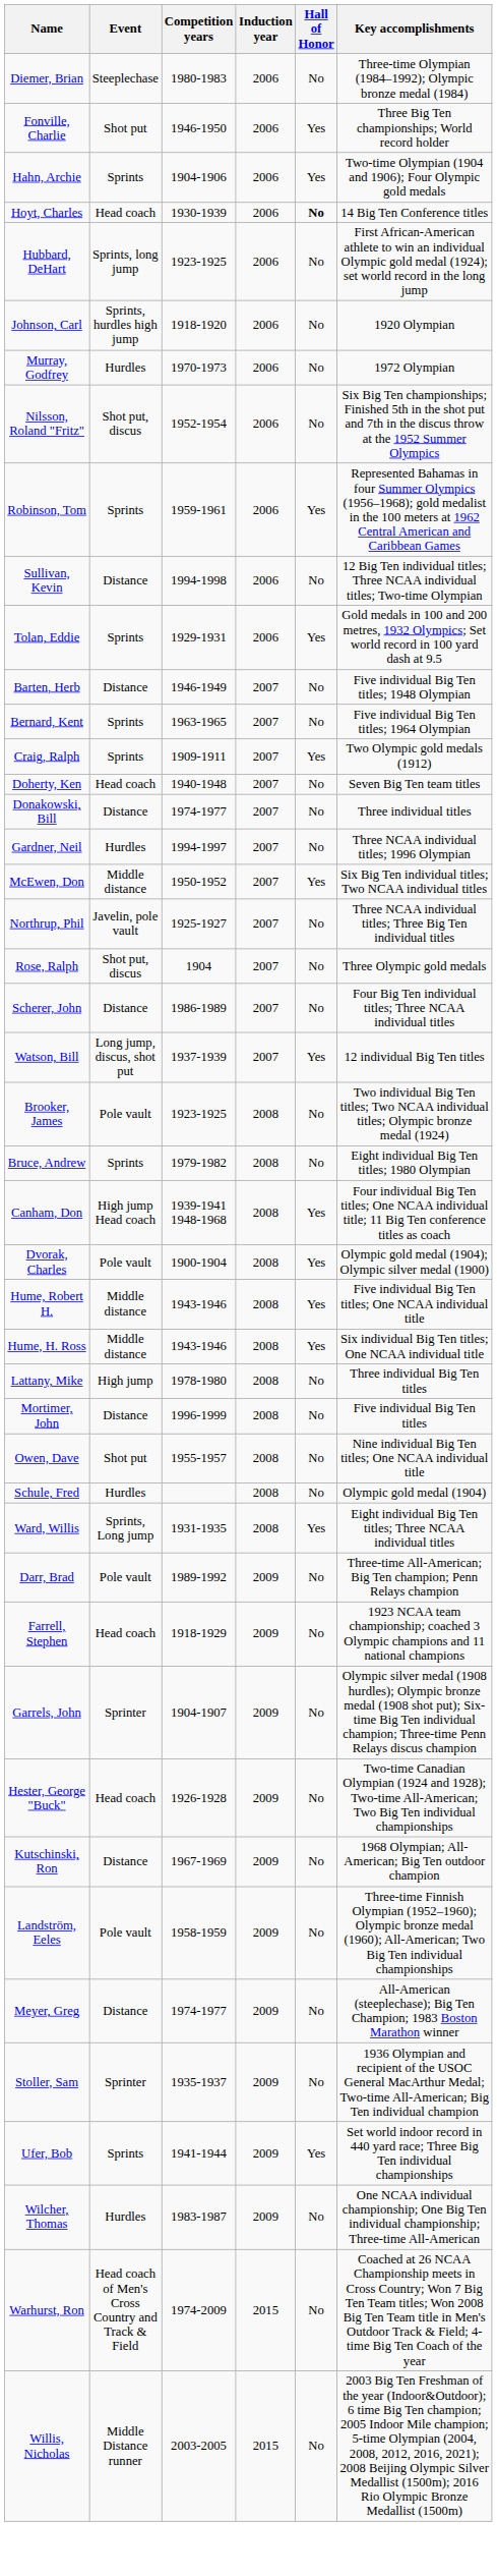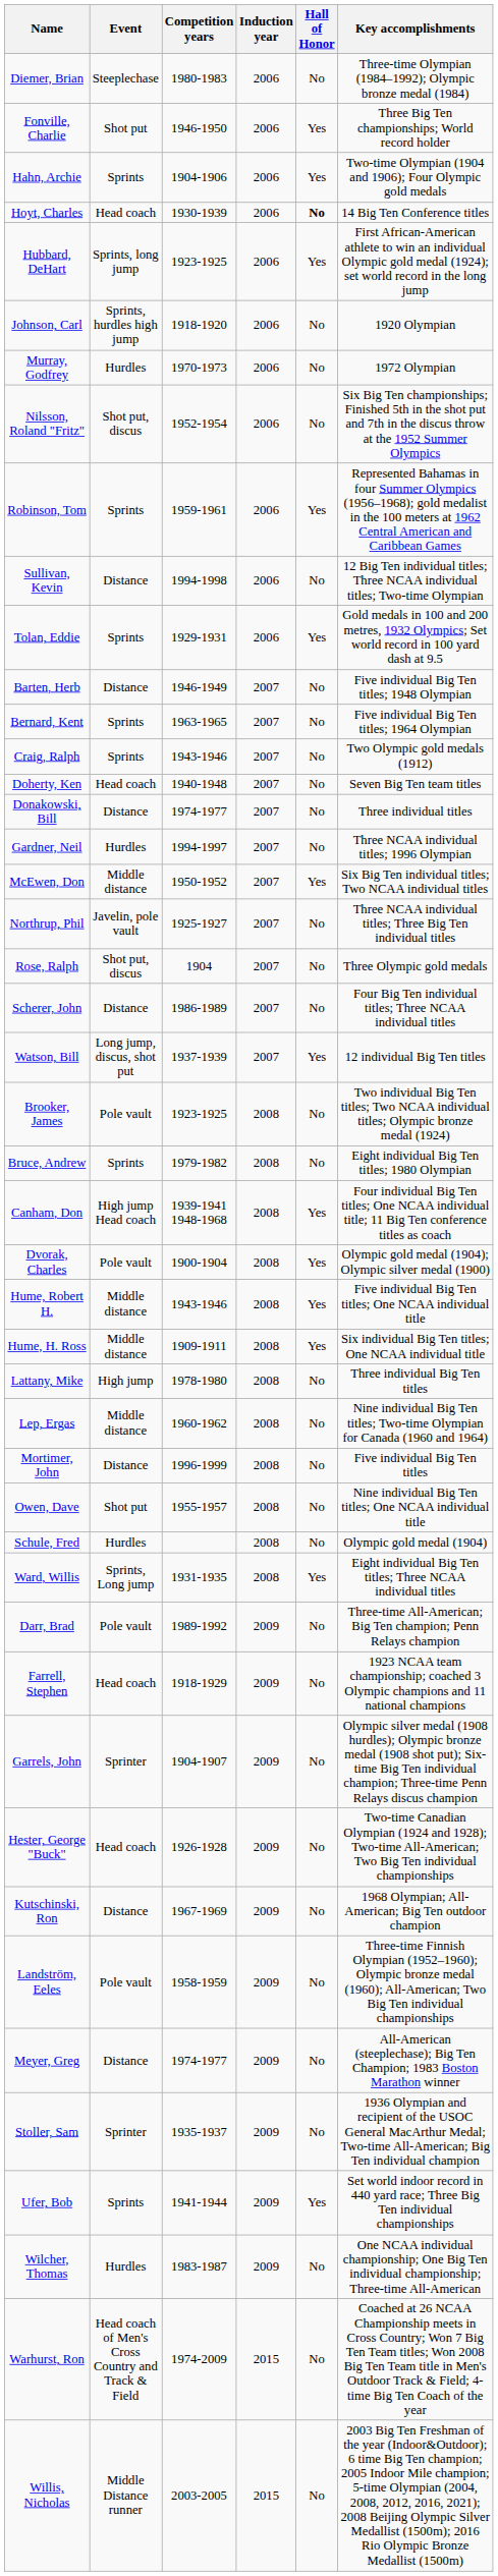 <table class="wikitable sortable">
 <tr>
 <th bgcolor="#F8E616" width="20%">Name</th>
 <th bgcolor="#F8E616" width="10%">Event</th>
 <th bgcolor="#F8E616" width="7%">Competition years</th>
 <th bgcolor="#F8E616" width="7%">Induction year</th>
 <th bgcolor="#F8E616" width="7%"><a href='#'>Hall of Honor</a></th>
 <th bgcolor="#F8E616" width="44%">Key accomplishments</th>
 </tr>
 <tr align="center">
 <td><a href='#'>Diemer, Brian</a></td>
 <td>Steeplechase</td>
 <td>1980-1983</td>
 <td>2006</td>
 <td>No</td>
 <td>Three-time Olympian (1984–1992); Olympic bronze medal (1984)</td>
 </tr>
 <tr align="center">
 <td><a href='#'>Fonville, Charlie</a></td>
 <td>Shot put</td>
 <td>1946-1950</td>
 <td>2006</td>
 <td>Yes</td>
 <td>Three Big Ten championships; World record holder</td>
 </tr>
 <tr align="center">
 <td><a href='#'>Hahn, Archie</a></td>
 <td>Sprints</td>
 <td>1904-1906</td>
 <td>2006</td>
 <td>Yes</td>
 <td>Two-time Olympian (1904 and 1906); Four Olympic gold medals</td>
 </tr>
 <tr align="center">
 <td><a href='#'>Hoyt, Charles</a></td>
 <td>Head coach</td>
 <td>1930-1939</td>
 <td>2006</td>
 <td><strong>No</strong></td>
 <td>14 Big Ten Conference titles</td>
 </tr>
 <tr align="center">
 <td><a href='#'>Hubbard, DeHart</a></td>
 <td>Sprints, long jump</td>
 <td>1923-1925</td>
 <td>2006</td>
-<td>No</td>
+<td>Yes</td>
 <td>First African-American athlete to win an individual Olympic gold medal (1924); set world record in the long jump</td>
 </tr>
 <tr align="center">
 <td><a href='#'>Johnson, Carl</a></td>
 <td>Sprints, hurdles high jump</td>
 <td>1918-1920</td>
 <td>2006</td>
 <td>No</td>
 <td>1920 Olympian</td>
 </tr>
 <tr align="center">
 <td><a href='#'>Murray, Godfrey</a></td>
 <td>Hurdles</td>
 <td>1970-1973</td>
 <td>2006</td>
 <td>No</td>
 <td>1972 Olympian</td>
 </tr>
 <tr align="center">
 <td><a href='#'>Nilsson, Roland "Fritz"</a></td>
 <td>Shot put, discus</td>
 <td>1952-1954</td>
 <td>2006</td>
 <td>No</td>
 <td>Six Big Ten championships; Finished 5th in the shot put and 7th in the discus throw at the <a href='#'>1952 Summer Olympics</a></td>
 </tr>
 <tr align="center">
 <td><a href='#'>Robinson, Tom</a></td>
 <td>Sprints</td>
 <td>1959-1961</td>
 <td>2006</td>
 <td>Yes</td>
 <td>Represented Bahamas in four <a href='#'>Summer Olympics</a> (1956–1968); gold medalist in the 100 meters at <a href='#'>1962 Central American and Caribbean Games</a></td>
 </tr>
 <tr align="center">
 <td><a href='#'>Sullivan, Kevin</a></td>
 <td>Distance</td>
 <td>1994-1998</td>
 <td>2006</td>
 <td>No</td>
 <td>12 Big Ten individual titles; Three NCAA individual titles; Two-time Olympian</td>
 </tr>
 <tr align="center">
 <td><a href='#'>Tolan, Eddie</a></td>
 <td>Sprints</td>
 <td>1929-1931</td>
 <td>2006</td>
 <td>Yes</td>
 <td>Gold medals in 100 and 200 metres, <a href='#'>1932 Olympics</a>; Set world record in 100 yard dash at 9.5</td>
 </tr>
 <tr align="center">
 <td><a href='#'>Barten, Herb</a></td>
 <td>Distance</td>
 <td>1946-1949</td>
 <td>2007</td>
 <td>No</td>
 <td>Five individual Big Ten titles; 1948 Olympian</td>
 </tr>
 <tr align="center">
 <td><a href='#'>Bernard, Kent</a></td>
 <td>Sprints</td>
 <td>1963-1965</td>
 <td>2007</td>
 <td>No</td>
 <td>Five individual Big Ten titles; 1964 Olympian</td>
 </tr>
 <tr align="center">
 <td><a href='#'>Craig, Ralph</a></td>
 <td>Sprints</td>
-<td>1909-1911</td>
+<td>1943-1946</td>
 <td>2007</td>
-<td>Yes</td>
+<td>No</td>
 <td>Two Olympic gold medals (1912)</td>
 </tr>
 <tr align="center">
 <td><a href='#'>Doherty, Ken</a></td>
 <td>Head coach</td>
 <td>1940-1948</td>
 <td>2007</td>
 <td>No</td>
 <td>Seven Big Ten team titles</td>
 </tr>
 <tr align="center">
 <td><a href='#'>Donakowski, Bill</a></td>
 <td>Distance</td>
 <td>1974-1977</td>
 <td>2007</td>
 <td>No</td>
 <td>Three individual titles</td>
 </tr>
 <tr align="center">
 <td><a href='#'>Gardner, Neil</a></td>
 <td>Hurdles</td>
 <td>1994-1997</td>
 <td>2007</td>
 <td>No</td>
 <td>Three NCAA individual titles; 1996 Olympian</td>
 </tr>
 <tr align="center">
 <td><a href='#'>McEwen, Don</a></td>
 <td>Middle distance</td>
 <td>1950-1952</td>
 <td>2007</td>
 <td>Yes</td>
 <td>Six Big Ten individual titles; Two NCAA individual titles</td>
 </tr>
 <tr align="center">
 <td><a href='#'>Northrup, Phil</a></td>
 <td>Javelin, pole vault</td>
 <td>1925-1927</td>
 <td>2007</td>
 <td>No</td>
 <td>Three NCAA individual titles; Three Big Ten individual titles</td>
 </tr>
 <tr align="center">
 <td><a href='#'>Rose, Ralph</a></td>
 <td>Shot put, discus</td>
 <td>1904</td>
 <td>2007</td>
 <td>No</td>
 <td>Three Olympic gold medals</td>
 </tr>
 <tr align="center">
 <td><a href='#'>Scherer, John</a></td>
 <td>Distance</td>
 <td>1986-1989</td>
 <td>2007</td>
 <td>No</td>
 <td>Four Big Ten individual titles; Three NCAA individual titles</td>
 </tr>
 <tr align="center">
 <td><a href='#'>Watson, Bill</a></td>
 <td>Long jump, discus, shot put</td>
 <td>1937-1939</td>
 <td>2007</td>
 <td>Yes</td>
 <td>12 individual Big Ten titles</td>
 </tr>
 <tr align="center">
 <td><a href='#'>Brooker, James</a></td>
 <td>Pole vault</td>
 <td>1923-1925</td>
 <td>2008</td>
 <td>No</td>
 <td>Two individual Big Ten titles; Two NCAA individual titles; Olympic bronze medal (1924)</td>
 </tr>
 <tr align="center">
 <td><a href='#'>Bruce, Andrew</a></td>
 <td>Sprints</td>
 <td>1979-1982</td>
 <td>2008</td>
 <td>No</td>
 <td>Eight individual Big Ten titles; 1980 Olympian</td>
 </tr>
 <tr align="center">
 <td><a href='#'>Canham, Don</a></td>
 <td>High jump<br>Head coach</td>
 <td>1939-1941<br>1948-1968</td>
 <td>2008</td>
 <td>Yes</td>
 <td>Four individual Big Ten titles; One NCAA individual title; 11 Big Ten conference titles as coach</td>
 </tr>
 <tr align="center">
 <td><a href='#'>Dvorak, Charles</a></td>
 <td>Pole vault</td>
 <td>1900-1904</td>
 <td>2008</td>
 <td>Yes</td>
 <td>Olympic gold medal (1904); Olympic silver medal (1900)</td>
 </tr>
 <tr align="center">
 <td><a href='#'>Hume, Robert H.</a></td>
 <td>Middle distance</td>
 <td>1943-1946</td>
 <td>2008</td>
 <td>Yes</td>
 <td>Five individual Big Ten titles; One NCAA individual title</td>
 </tr>
 <tr align="center">
 <td><a href='#'>Hume, H. Ross</a></td>
 <td>Middle distance</td>
-<td>1943-1946</td>
+<td>1909-1911</td>
 <td>2008</td>
 <td>Yes</td>
 <td>Six individual Big Ten titles; One NCAA individual title</td>
 </tr>
 <tr align="center">
 <td><a href='#'>Lattany, Mike</a></td>
 <td>High jump</td>
 <td>1978-1980</td>
 <td>2008</td>
 <td>No</td>
 <td>Three individual Big Ten titles</td>
+</tr>
+<tr align="center">
+<td><a href='#'>Lep, Ergas</a></td>
+<td>Middle distance</td>
+<td>1960-1962</td>
+<td>2008</td>
+<td>No</td>
+<td>Nine individual Big Ten titles; Two-time Olympian for Canada (1960 and 1964)</td>
 </tr>
 <tr align="center">
 <td><a href='#'>Mortimer, John</a></td>
 <td>Distance</td>
 <td>1996-1999</td>
 <td>2008</td>
 <td>No</td>
 <td>Five individual Big Ten titles</td>
 </tr>
 <tr align="center">
 <td><a href='#'>Owen, Dave</a></td>
 <td>Shot put</td>
 <td>1955-1957</td>
 <td>2008</td>
 <td>No</td>
 <td>Nine individual Big Ten titles; One NCAA individual title</td>
 </tr>
 <tr align="center">
 <td><a href='#'>Schule, Fred</a></td>
 <td>Hurdles</td>
 <td></td>
 <td>2008</td>
 <td>No</td>
 <td>Olympic gold medal (1904)</td>
 </tr>
 <tr align="center">
 <td><a href='#'>Ward, Willis</a></td>
 <td>Sprints, Long jump</td>
 <td>1931-1935</td>
 <td>2008</td>
 <td>Yes</td>
 <td>Eight individual Big Ten titles; Three NCAA individual titles</td>
 </tr>
 <tr align="center">
 <td><a href='#'>Darr, Brad</a></td>
 <td>Pole vault</td>
 <td>1989-1992</td>
 <td>2009</td>
 <td>No</td>
 <td>Three-time All-American; Big Ten champion; Penn Relays champion</td>
 </tr>
 <tr align="center">
 <td><a href='#'>Farrell, Stephen</a></td>
 <td>Head coach</td>
 <td>1918-1929</td>
 <td>2009</td>
 <td>No</td>
 <td>1923 NCAA team championship; coached 3 Olympic champions and 11 national champions</td>
 </tr>
 <tr align="center">
 <td><a href='#'>Garrels, John</a></td>
 <td>Sprinter</td>
 <td>1904-1907</td>
 <td>2009</td>
 <td>No</td>
 <td>Olympic silver medal (1908 hurdles); Olympic bronze medal (1908 shot put); Six-time Big Ten individual champion; Three-time Penn Relays discus champion</td>
 </tr>
 <tr align="center">
 <td><a href='#'>Hester, George "Buck"</a></td>
 <td>Head coach</td>
 <td>1926-1928</td>
 <td>2009</td>
 <td>No</td>
 <td>Two-time Canadian Olympian (1924 and 1928); Two-time All-American; Two Big Ten individual championships</td>
 </tr>
 <tr align="center">
 <td><a href='#'>Kutschinski, Ron</a></td>
 <td>Distance</td>
 <td>1967-1969</td>
 <td>2009</td>
 <td>No</td>
 <td>1968 Olympian; All-American; Big Ten outdoor champion</td>
 </tr>
 <tr align="center">
 <td><a href='#'>Landström, Eeles</a></td>
 <td>Pole vault</td>
 <td>1958-1959</td>
 <td>2009</td>
 <td>No</td>
 <td>Three-time Finnish Olympian (1952–1960); Olympic bronze medal (1960); All-American; Two Big Ten individual championships</td>
 </tr>
 <tr align="center">
 <td><a href='#'>Meyer, Greg</a></td>
 <td>Distance</td>
 <td>1974-1977</td>
 <td>2009</td>
 <td>No</td>
 <td>All-American (steeplechase); Big Ten Champion; 1983 <a href='#'>Boston Marathon</a> winner</td>
 </tr>
 <tr align="center">
 <td><a href='#'>Stoller, Sam</a></td>
 <td>Sprinter</td>
 <td>1935-1937</td>
 <td>2009</td>
 <td>No</td>
 <td>1936 Olympian and recipient of the USOC General MacArthur Medal; Two-time All-American; Big Ten individual champion</td>
 </tr>
 <tr align="center">
 <td><a href='#'>Ufer, Bob</a></td>
 <td>Sprints</td>
 <td>1941-1944</td>
 <td>2009</td>
 <td>Yes</td>
 <td>Set world indoor record in 440 yard race; Three Big Ten individual championships</td>
 </tr>
 <tr align="center">
 <td><a href='#'>Wilcher, Thomas</a></td>
 <td>Hurdles</td>
 <td>1983-1987</td>
 <td>2009</td>
 <td>No</td>
 <td>One NCAA individual championship; One Big Ten individual championship; Three-time All-American</td>
 </tr>
 <tr align="center">
 <td><a href='#'>Warhurst, Ron</a></td>
 <td>Head coach of Men's Cross Country and Track & Field</td>
 <td>1974-2009</td>
 <td>2015</td>
 <td>No</td>
 <td>Coached at 26 NCAA Championship meets in Cross Country; Won 7 Big Ten Team titles; Won 2008 Big Ten Team title in Men's Outdoor Track & Field; 4-time Big Ten Coach of the year</td>
 </tr>
 <tr align="center">
 <td><a href='#'>Willis, Nicholas</a></td>
 <td>Middle Distance runner</td>
 <td>2003-2005</td>
 <td>2015</td>
 <td>No</td>
 <td>2003 Big Ten Freshman of the year (Indoor&Outdoor); 6 time Big Ten champion; 2005 Indoor Mile champion; 5-time Olympian (2004, 2008, 2012, 2016, 2021); 2008 Beijing Olympic Silver Medallist (1500m); 2016 Rio Olympic Bronze Medallist (1500m)</td>
 </tr>
 </table>
